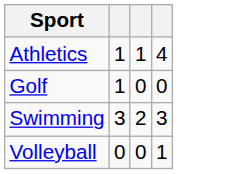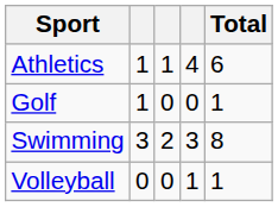 <table class="wikitable sortable">
 <tr>
 <th>Sport</th>
 <th></th>
 <th></th>
 <th></th>
+<th>Total</th>
 </tr>
 <tr>
 <td><a href='#'>Athletics</a></td>
 <td>1</td>
 <td>1</td>
 <td>4</td>
+<td>6</td>
 </tr>
 <tr>
 <td><a href='#'>Golf</a></td>
 <td>1</td>
 <td>0</td>
 <td>0</td>
+<td>1</td>
 </tr>
 <tr>
 <td><a href='#'>Swimming</a></td>
 <td>3</td>
 <td>2</td>
 <td>3</td>
+<td>8</td>
 </tr>
 <tr>
 <td><a href='#'>Volleyball</a></td>
 <td>0</td>
 <td>0</td>
 <td>1</td>
+<td>1</td>
 </tr>
 </table>
